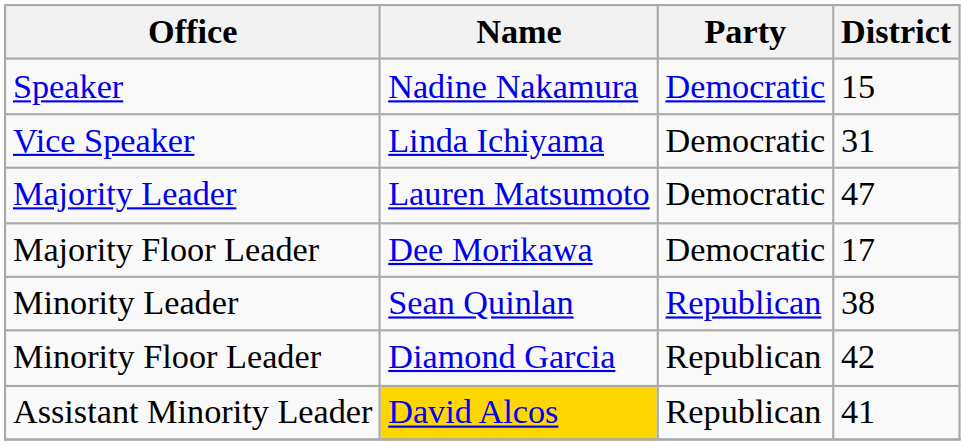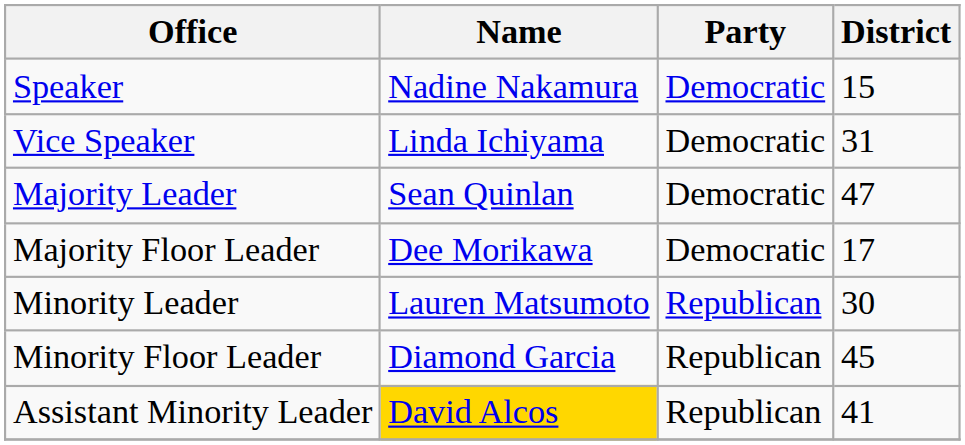 <table class=wikitable>
 <tr>
 <th>Office</th>
 <th>Name</th>
 <th>Party</th>
 <th>District</th>
 </tr>
 <tr>
 <td><a href='#'>Speaker</a></td>
 <td><a href='#'>Nadine Nakamura</a></td>
 <td><a href='#'>Democratic</a></td>
 <td>15</td>
 </tr>
 <tr>
 <td><a href='#'>Vice Speaker</a></td>
 <td><a href='#'>Linda Ichiyama</a></td>
 <td>Democratic</td>
 <td>31</td>
 </tr>
 <tr>
 <td><a href='#'>Majority Leader</a></td>
-<td><a href='#'>Lauren Matsumoto</a></td>
+<td><a href='#'>Sean Quinlan</a></td>
 <td>Democratic</td>
 <td>47</td>
 </tr>
 <tr>
 <td>Majority Floor Leader</td>
 <td><a href='#'>Dee Morikawa</a></td>
 <td>Democratic</td>
 <td>17</td>
 </tr>
 <tr>
 <td>Minority Leader</td>
-<td><a href='#'>Sean Quinlan</a></td>
+<td><a href='#'>Lauren Matsumoto</a></td>
 <td><a href='#'>Republican</a></td>
-<td>38</td>
+<td>30</td>
 </tr>
 <tr>
 <td>Minority Floor Leader</td>
 <td><a href='#'>Diamond Garcia</a></td>
 <td>Republican</td>
-<td>42</td>
+<td>45</td>
 </tr>
 <tr>
 <td>Assistant Minority Leader</td>
 <td style="background: gold;"><a href='#'>David Alcos</a></td>
 <td>Republican</td>
 <td>41</td>
 </tr>
 <tr>
 </tr>
 </table>
